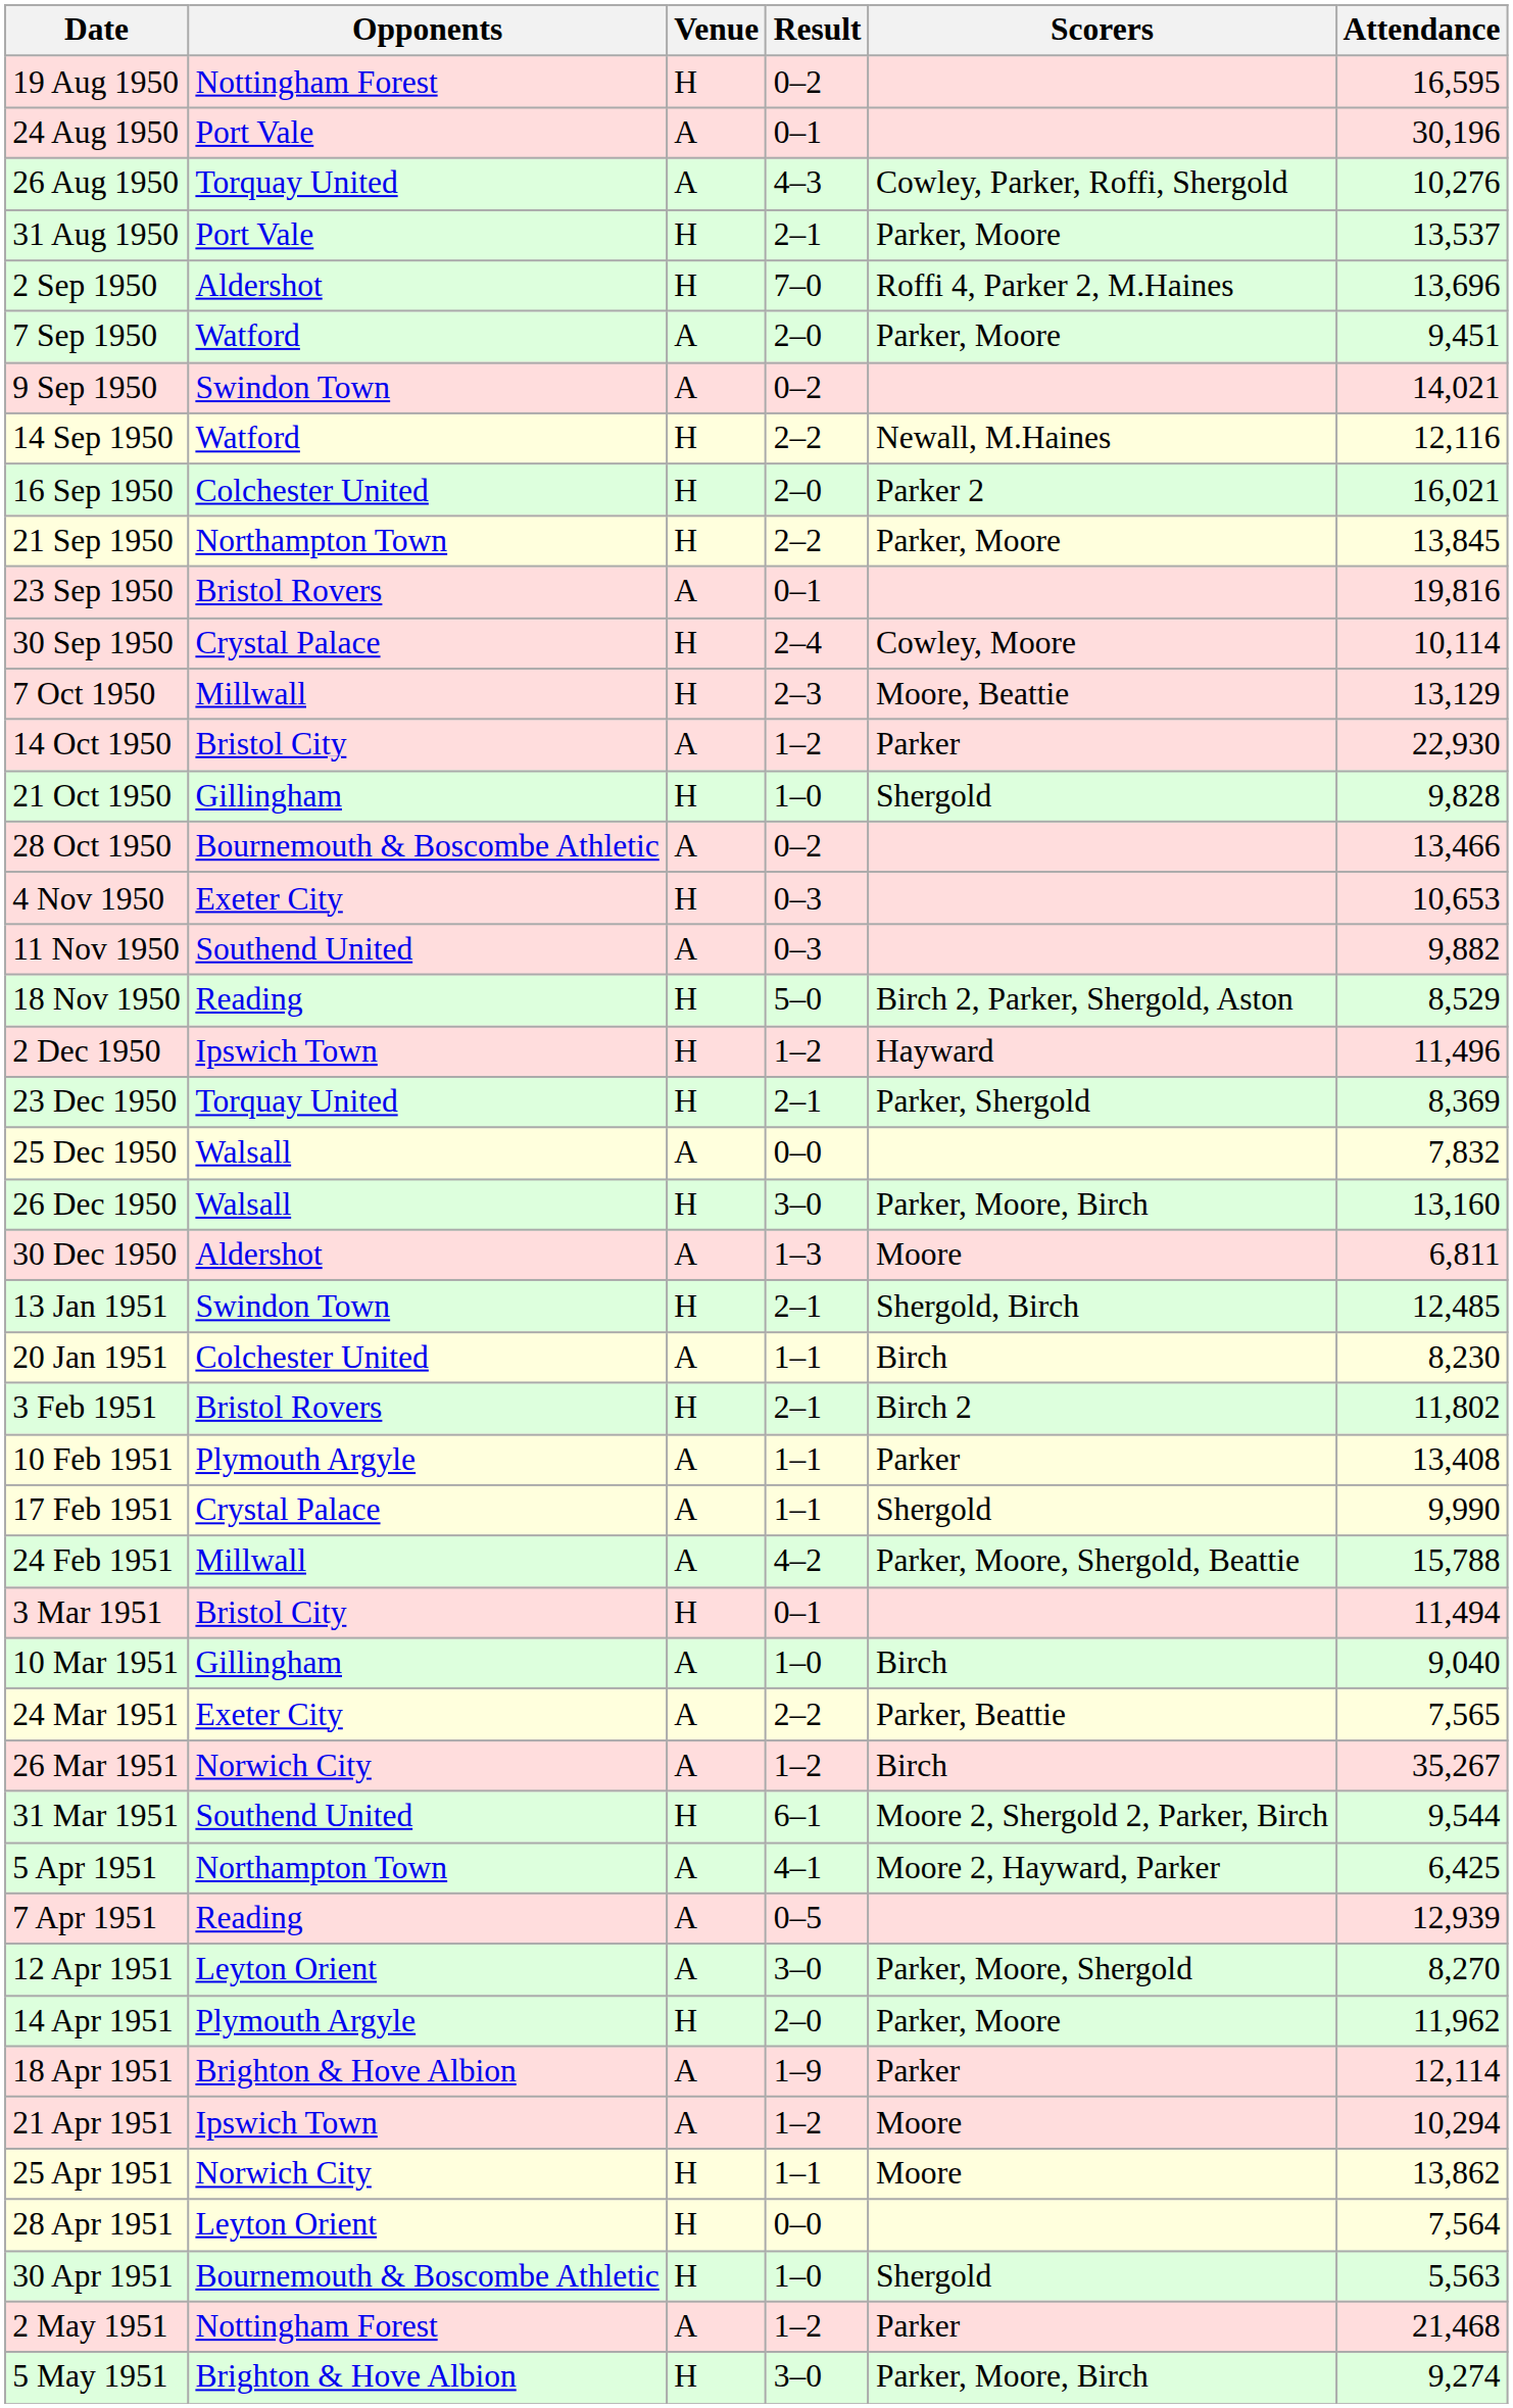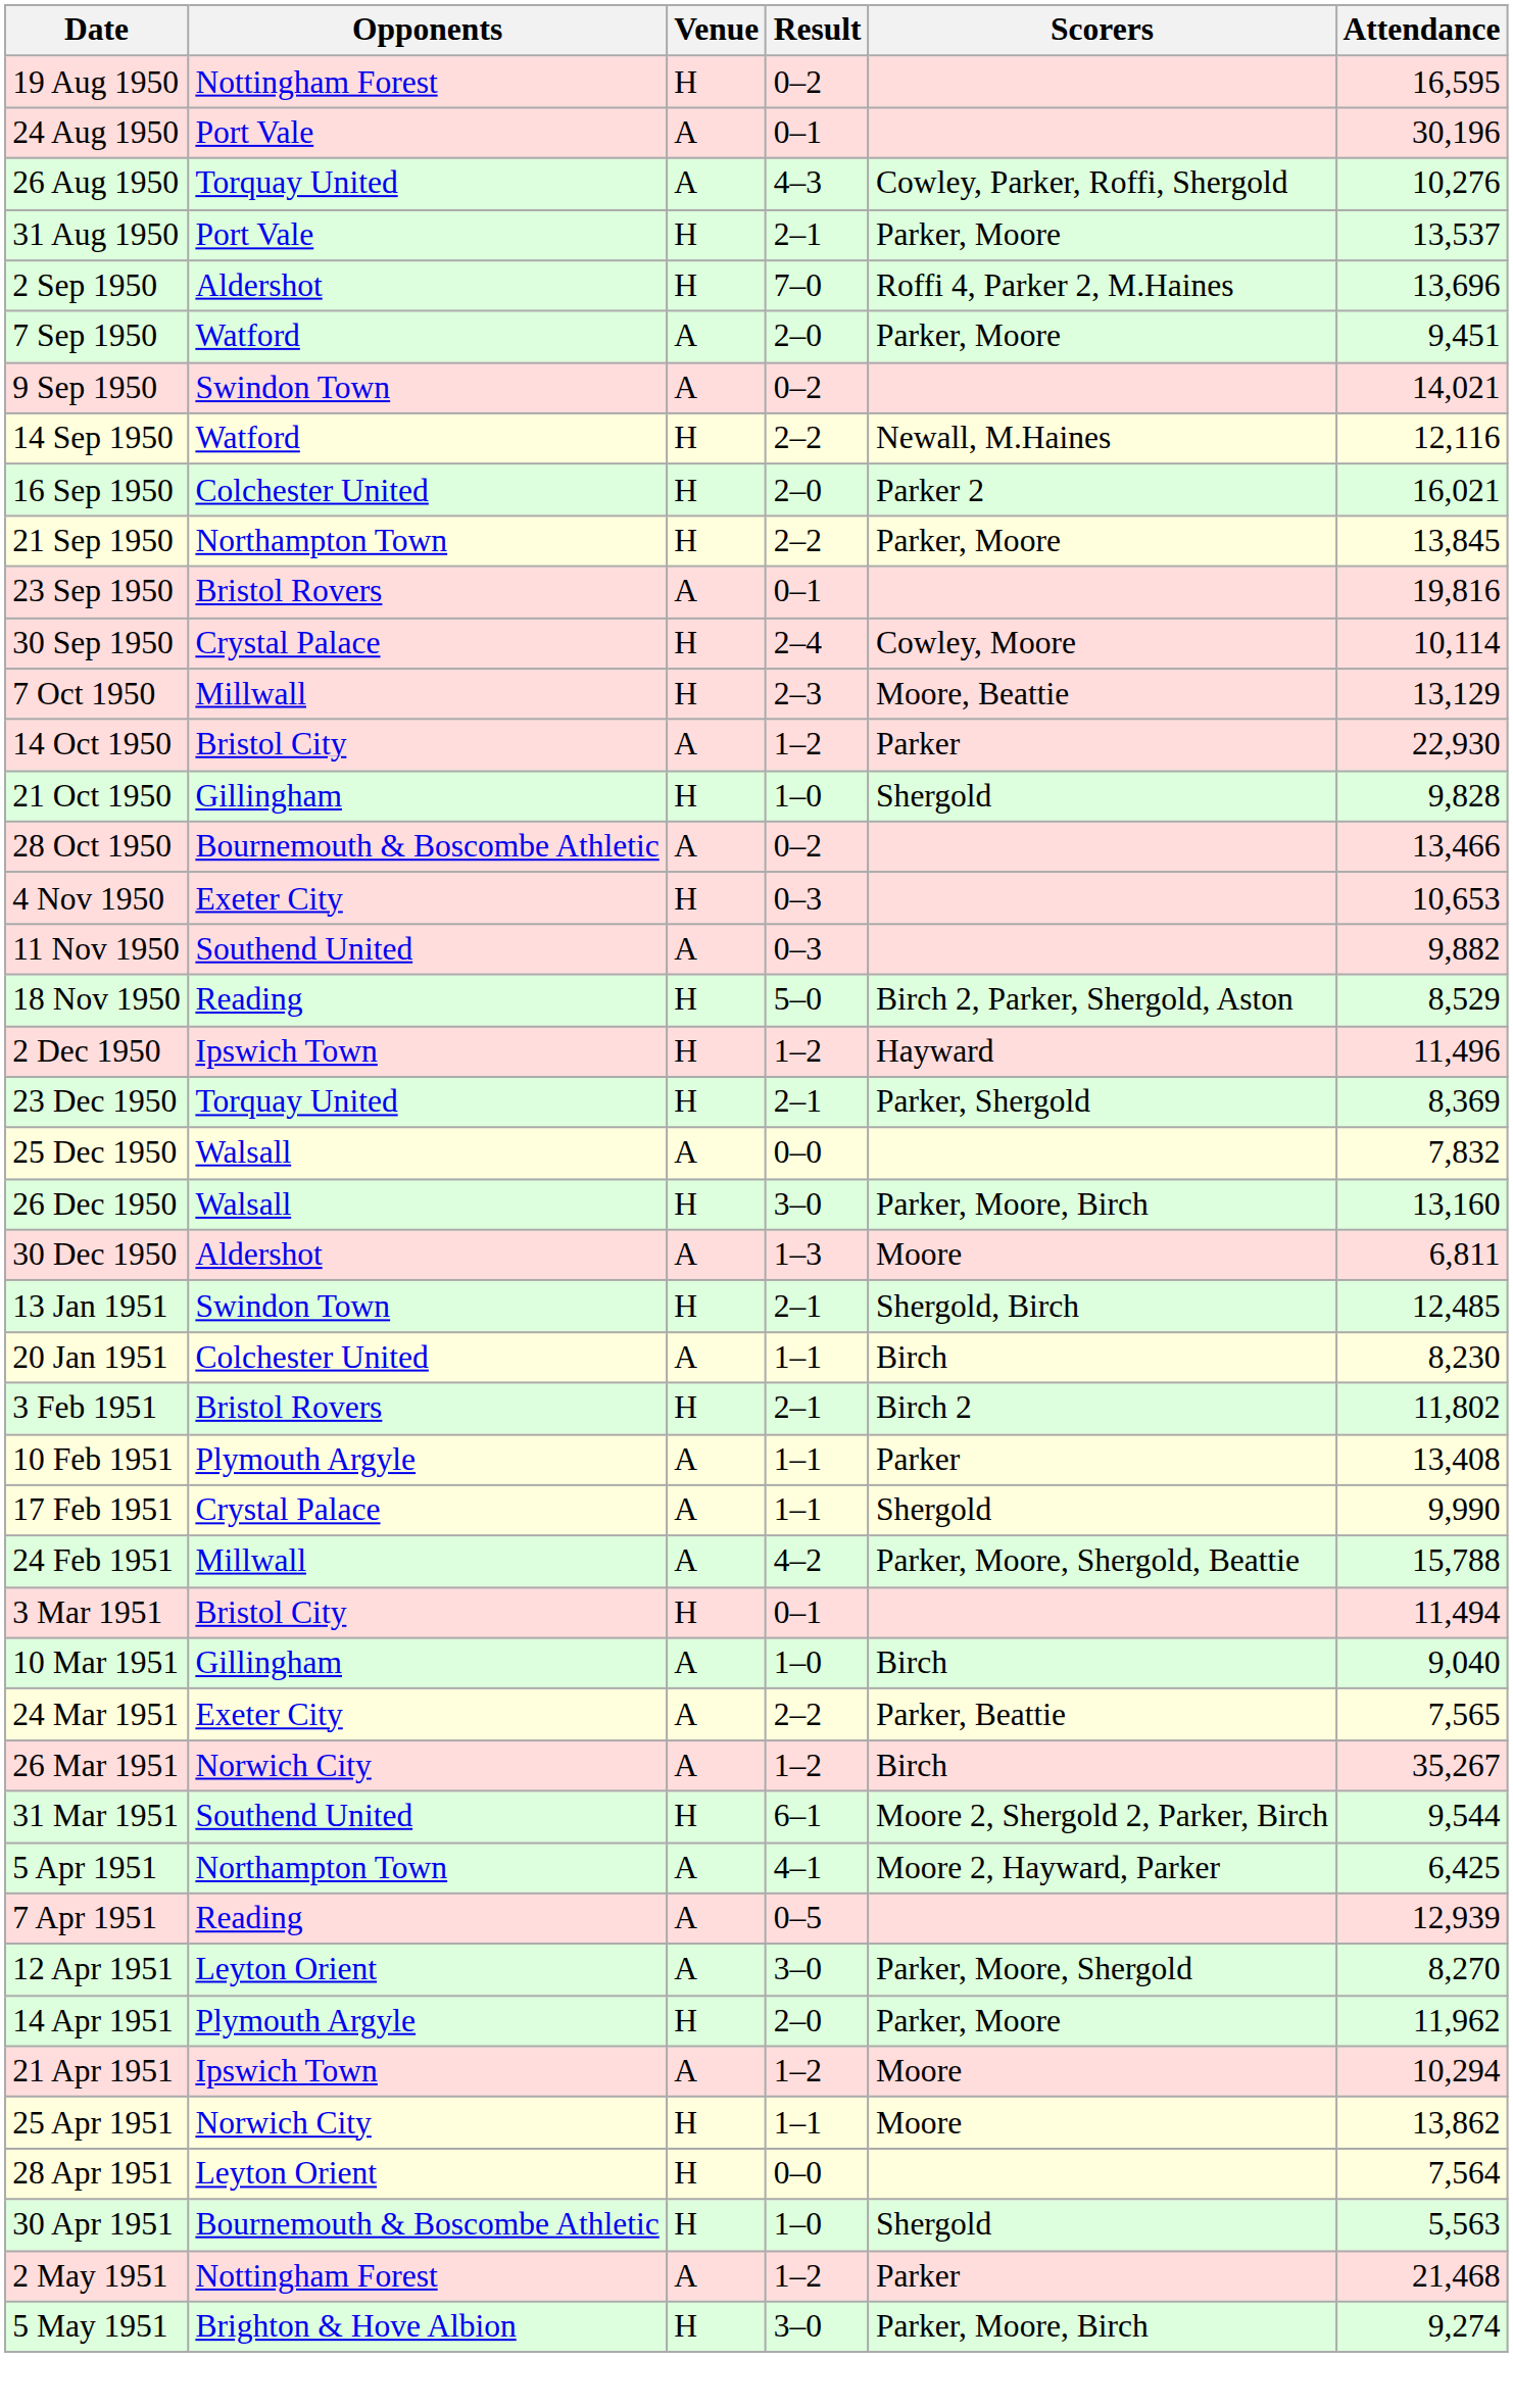 <table class="wikitable sortable">
 <tr>
 <th>Date</th>
 <th>Opponents</th>
 <th>Venue</th>
 <th>Result</th>
 <th>Scorers</th>
 <th>Attendance</th>
 </tr>
 <tr bgcolor="#ffdddd">
 <td>19 Aug 1950</td>
 <td><a href='#'>Nottingham Forest</a></td>
 <td>H</td>
 <td>0–2</td>
 <td></td>
 <td align="right">16,595</td>
 </tr>
 <tr bgcolor="#ffdddd">
 <td>24 Aug 1950</td>
 <td><a href='#'>Port Vale</a></td>
 <td>A</td>
 <td>0–1</td>
 <td></td>
 <td align="right">30,196</td>
 </tr>
 <tr bgcolor="#ddffdd">
 <td>26 Aug 1950</td>
 <td><a href='#'>Torquay United</a></td>
 <td>A</td>
 <td>4–3</td>
 <td>Cowley, Parker, Roffi, Shergold</td>
 <td align="right">10,276</td>
 </tr>
 <tr bgcolor="#ddffdd">
 <td>31 Aug 1950</td>
 <td><a href='#'>Port Vale</a></td>
 <td>H</td>
 <td>2–1</td>
 <td>Parker, Moore</td>
 <td align="right">13,537</td>
 </tr>
 <tr bgcolor="#ddffdd">
 <td>2 Sep 1950</td>
 <td><a href='#'>Aldershot</a></td>
 <td>H</td>
 <td>7–0</td>
 <td>Roffi 4, Parker 2, M.Haines</td>
 <td align="right">13,696</td>
 </tr>
 <tr bgcolor="#ddffdd">
 <td>7 Sep 1950</td>
 <td><a href='#'>Watford</a></td>
 <td>A</td>
 <td>2–0</td>
 <td>Parker, Moore</td>
 <td align="right">9,451</td>
 </tr>
 <tr bgcolor="#ffdddd">
 <td>9 Sep 1950</td>
 <td><a href='#'>Swindon Town</a></td>
 <td>A</td>
 <td>0–2</td>
 <td></td>
 <td align="right">14,021</td>
 </tr>
 <tr bgcolor="#ffffdd">
 <td>14 Sep 1950</td>
 <td><a href='#'>Watford</a></td>
 <td>H</td>
 <td>2–2</td>
 <td>Newall, M.Haines</td>
 <td align="right">12,116</td>
 </tr>
 <tr bgcolor="#ddffdd">
 <td>16 Sep 1950</td>
 <td><a href='#'>Colchester United</a></td>
 <td>H</td>
 <td>2–0</td>
 <td>Parker 2</td>
 <td align="right">16,021</td>
 </tr>
 <tr bgcolor="#ffffdd">
 <td>21 Sep 1950</td>
 <td><a href='#'>Northampton Town</a></td>
 <td>H</td>
 <td>2–2</td>
 <td>Parker, Moore</td>
 <td align="right">13,845</td>
 </tr>
 <tr bgcolor="#ffdddd">
 <td>23 Sep 1950</td>
 <td><a href='#'>Bristol Rovers</a></td>
 <td>A</td>
 <td>0–1</td>
 <td></td>
 <td align="right">19,816</td>
 </tr>
 <tr bgcolor="#ffdddd">
 <td>30 Sep 1950</td>
 <td><a href='#'>Crystal Palace</a></td>
 <td>H</td>
 <td>2–4</td>
 <td>Cowley, Moore</td>
 <td align="right">10,114</td>
 </tr>
 <tr bgcolor="#ffdddd">
 <td>7 Oct 1950</td>
 <td><a href='#'>Millwall</a></td>
 <td>H</td>
 <td>2–3</td>
 <td>Moore, Beattie</td>
 <td align="right">13,129</td>
 </tr>
 <tr bgcolor="#ffdddd">
 <td>14 Oct 1950</td>
 <td><a href='#'>Bristol City</a></td>
 <td>A</td>
 <td>1–2</td>
 <td>Parker</td>
 <td align="right">22,930</td>
 </tr>
 <tr bgcolor="#ddffdd">
 <td>21 Oct 1950</td>
 <td><a href='#'>Gillingham</a></td>
 <td>H</td>
 <td>1–0</td>
 <td>Shergold</td>
 <td align="right">9,828</td>
 </tr>
 <tr bgcolor="#ffdddd">
 <td>28 Oct 1950</td>
 <td><a href='#'>Bournemouth & Boscombe Athletic</a></td>
 <td>A</td>
 <td>0–2</td>
 <td></td>
 <td align="right">13,466</td>
 </tr>
 <tr bgcolor="#ffdddd">
 <td>4 Nov 1950</td>
 <td><a href='#'>Exeter City</a></td>
 <td>H</td>
 <td>0–3</td>
 <td></td>
 <td align="right">10,653</td>
 </tr>
 <tr bgcolor="#ffdddd">
 <td>11 Nov 1950</td>
 <td><a href='#'>Southend United</a></td>
 <td>A</td>
 <td>0–3</td>
 <td></td>
 <td align="right">9,882</td>
 </tr>
 <tr bgcolor="#ddffdd">
 <td>18 Nov 1950</td>
 <td><a href='#'>Reading</a></td>
 <td>H</td>
 <td>5–0</td>
 <td>Birch 2, Parker, Shergold, Aston</td>
 <td align="right">8,529</td>
 </tr>
 <tr bgcolor="#ffdddd">
 <td>2 Dec 1950</td>
 <td><a href='#'>Ipswich Town</a></td>
 <td>H</td>
 <td>1–2</td>
 <td>Hayward</td>
 <td align="right">11,496</td>
 </tr>
 <tr bgcolor="#ddffdd">
 <td>23 Dec 1950</td>
 <td><a href='#'>Torquay United</a></td>
 <td>H</td>
 <td>2–1</td>
 <td>Parker, Shergold</td>
 <td align="right">8,369</td>
 </tr>
 <tr bgcolor="#ffffdd">
 <td>25 Dec 1950</td>
 <td><a href='#'>Walsall</a></td>
 <td>A</td>
 <td>0–0</td>
 <td></td>
 <td align="right">7,832</td>
 </tr>
 <tr bgcolor="#ddffdd">
 <td>26 Dec 1950</td>
 <td><a href='#'>Walsall</a></td>
 <td>H</td>
 <td>3–0</td>
 <td>Parker, Moore, Birch</td>
 <td align="right">13,160</td>
 </tr>
 <tr bgcolor="#ffdddd">
 <td>30 Dec 1950</td>
 <td><a href='#'>Aldershot</a></td>
 <td>A</td>
 <td>1–3</td>
 <td>Moore</td>
 <td align="right">6,811</td>
 </tr>
 <tr bgcolor="#ddffdd">
 <td>13 Jan 1951</td>
 <td><a href='#'>Swindon Town</a></td>
 <td>H</td>
 <td>2–1</td>
 <td>Shergold, Birch</td>
 <td align="right">12,485</td>
 </tr>
 <tr bgcolor="#ffffdd">
 <td>20 Jan 1951</td>
 <td><a href='#'>Colchester United</a></td>
 <td>A</td>
 <td>1–1</td>
 <td>Birch</td>
 <td align="right">8,230</td>
 </tr>
 <tr bgcolor="#ddffdd">
 <td>3 Feb 1951</td>
 <td><a href='#'>Bristol Rovers</a></td>
 <td>H</td>
 <td>2–1</td>
 <td>Birch 2</td>
 <td align="right">11,802</td>
 </tr>
 <tr bgcolor="#ffffdd">
 <td>10 Feb 1951</td>
 <td><a href='#'>Plymouth Argyle</a></td>
 <td>A</td>
 <td>1–1</td>
 <td>Parker</td>
 <td align="right">13,408</td>
 </tr>
 <tr bgcolor="#ffffdd">
 <td>17 Feb 1951</td>
 <td><a href='#'>Crystal Palace</a></td>
 <td>A</td>
 <td>1–1</td>
 <td>Shergold</td>
 <td align="right">9,990</td>
 </tr>
 <tr bgcolor="#ddffdd">
 <td>24 Feb 1951</td>
 <td><a href='#'>Millwall</a></td>
 <td>A</td>
 <td>4–2</td>
 <td>Parker, Moore, Shergold, Beattie</td>
 <td align="right">15,788</td>
 </tr>
 <tr bgcolor="#ffdddd">
 <td>3 Mar 1951</td>
 <td><a href='#'>Bristol City</a></td>
 <td>H</td>
 <td>0–1</td>
 <td></td>
 <td align="right">11,494</td>
 </tr>
 <tr bgcolor="#ddffdd">
 <td>10 Mar 1951</td>
 <td><a href='#'>Gillingham</a></td>
 <td>A</td>
 <td>1–0</td>
 <td>Birch</td>
 <td align="right">9,040</td>
 </tr>
 <tr bgcolor="#ffffdd">
 <td>24 Mar 1951</td>
 <td><a href='#'>Exeter City</a></td>
 <td>A</td>
 <td>2–2</td>
 <td>Parker, Beattie</td>
 <td align="right">7,565</td>
 </tr>
 <tr bgcolor="#ffdddd">
 <td>26 Mar 1951</td>
 <td><a href='#'>Norwich City</a></td>
 <td>A</td>
 <td>1–2</td>
 <td>Birch</td>
 <td align="right">35,267</td>
 </tr>
 <tr bgcolor="#ddffdd">
 <td>31 Mar 1951</td>
 <td><a href='#'>Southend United</a></td>
 <td>H</td>
 <td>6–1</td>
 <td>Moore 2, Shergold 2, Parker, Birch</td>
 <td align="right">9,544</td>
 </tr>
 <tr bgcolor="#ddffdd">
 <td>5 Apr 1951</td>
 <td><a href='#'>Northampton Town</a></td>
 <td>A</td>
 <td>4–1</td>
 <td>Moore 2, Hayward, Parker</td>
 <td align="right">6,425</td>
 </tr>
 <tr bgcolor="#ffdddd">
 <td>7 Apr 1951</td>
 <td><a href='#'>Reading</a></td>
 <td>A</td>
 <td>0–5</td>
 <td></td>
 <td align="right">12,939</td>
 </tr>
 <tr bgcolor="#ddffdd">
 <td>12 Apr 1951</td>
 <td><a href='#'>Leyton Orient</a></td>
 <td>A</td>
 <td>3–0</td>
 <td>Parker, Moore, Shergold</td>
 <td align="right">8,270</td>
 </tr>
 <tr bgcolor="#ddffdd">
 <td>14 Apr 1951</td>
 <td><a href='#'>Plymouth Argyle</a></td>
 <td>H</td>
 <td>2–0</td>
 <td>Parker, Moore</td>
 <td align="right">11,962</td>
 </tr>
 <tr bgcolor="#ffdddd">
-<td>18 Apr 1951</td>
-<td><a href='#'>Brighton & Hove Albion</a></td>
-<td>A</td>
-<td>1–9</td>
-<td>Parker</td>
-<td align="right">12,114</td>
-</tr>
-<tr bgcolor="#ffdddd">
 <td>21 Apr 1951</td>
 <td><a href='#'>Ipswich Town</a></td>
 <td>A</td>
 <td>1–2</td>
 <td>Moore</td>
 <td align="right">10,294</td>
 </tr>
 <tr bgcolor="#ffffdd">
 <td>25 Apr 1951</td>
 <td><a href='#'>Norwich City</a></td>
 <td>H</td>
 <td>1–1</td>
 <td>Moore</td>
 <td align="right">13,862</td>
 </tr>
 <tr bgcolor="#ffffdd">
 <td>28 Apr 1951</td>
 <td><a href='#'>Leyton Orient</a></td>
 <td>H</td>
 <td>0–0</td>
 <td></td>
 <td align="right">7,564</td>
 </tr>
 <tr bgcolor="#ddffdd">
 <td>30 Apr 1951</td>
 <td><a href='#'>Bournemouth & Boscombe Athletic</a></td>
 <td>H</td>
 <td>1–0</td>
 <td>Shergold</td>
 <td align="right">5,563</td>
 </tr>
 <tr bgcolor="#ffdddd">
 <td>2 May 1951</td>
 <td><a href='#'>Nottingham Forest</a></td>
 <td>A</td>
 <td>1–2</td>
 <td>Parker</td>
 <td align="right">21,468</td>
 </tr>
 <tr bgcolor="#ddffdd">
 <td>5 May 1951</td>
 <td><a href='#'>Brighton & Hove Albion</a></td>
 <td>H</td>
 <td>3–0</td>
 <td>Parker, Moore, Birch</td>
 <td align="right">9,274</td>
 </tr>
 </table>
